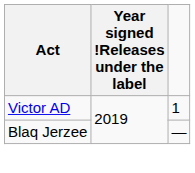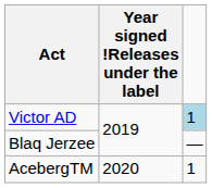 <table class="wikitable">
 <tr>
 <th>Act</th>
 <th>Year<br> signed<br>!Releases<br> under the<br> label</th>
 </tr>
 <tr>
 <td><a href='#'>Victor AD</a></td>
 <td rowspan="2">2019</td>
-<td>1</td>
+<td style="background: lightblue;">1</td>
 </tr>
 <tr>
 <td>Blaq Jerzee</td>
 <td>—</td>
 </tr>
+<tr>
+<td>AcebergTM</td>
+<td>2020</td>
+<td>1</td>
+</tr>
 </table>
